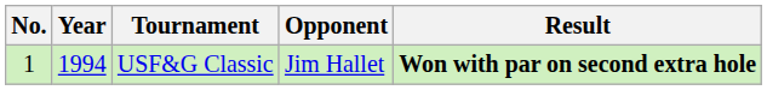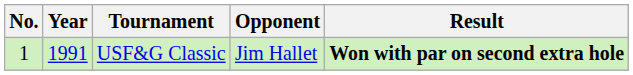 <table class="wikitable" style="font-size:95%;">
 <tr>
 <th>No.</th>
 <th>Year</th>
 <th>Tournament</th>
 <th>Opponent</th>
 <th>Result</th>
 </tr>
 <tr style="background:#D0F0C0;">
 <td align=center>1</td>
-<td><a href='#'>1994</a></td>
+<td><a href='#'>1991</a></td>
 <td><a href='#'>USF&G Classic</a></td>
 <td> <a href='#'>Jim Hallet</a></td>
 <td><strong>Won with par on second extra hole</strong></td>
 </tr>
 </table>
